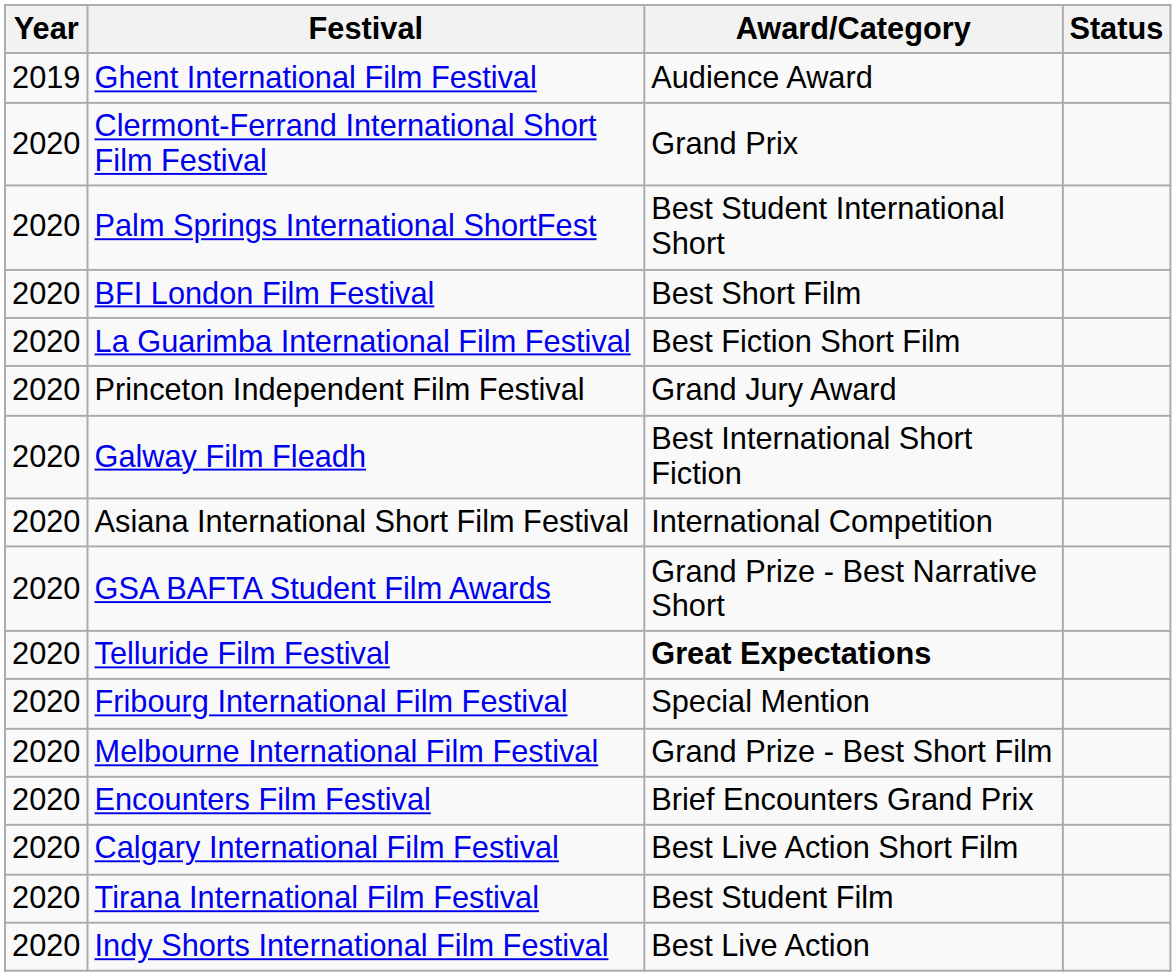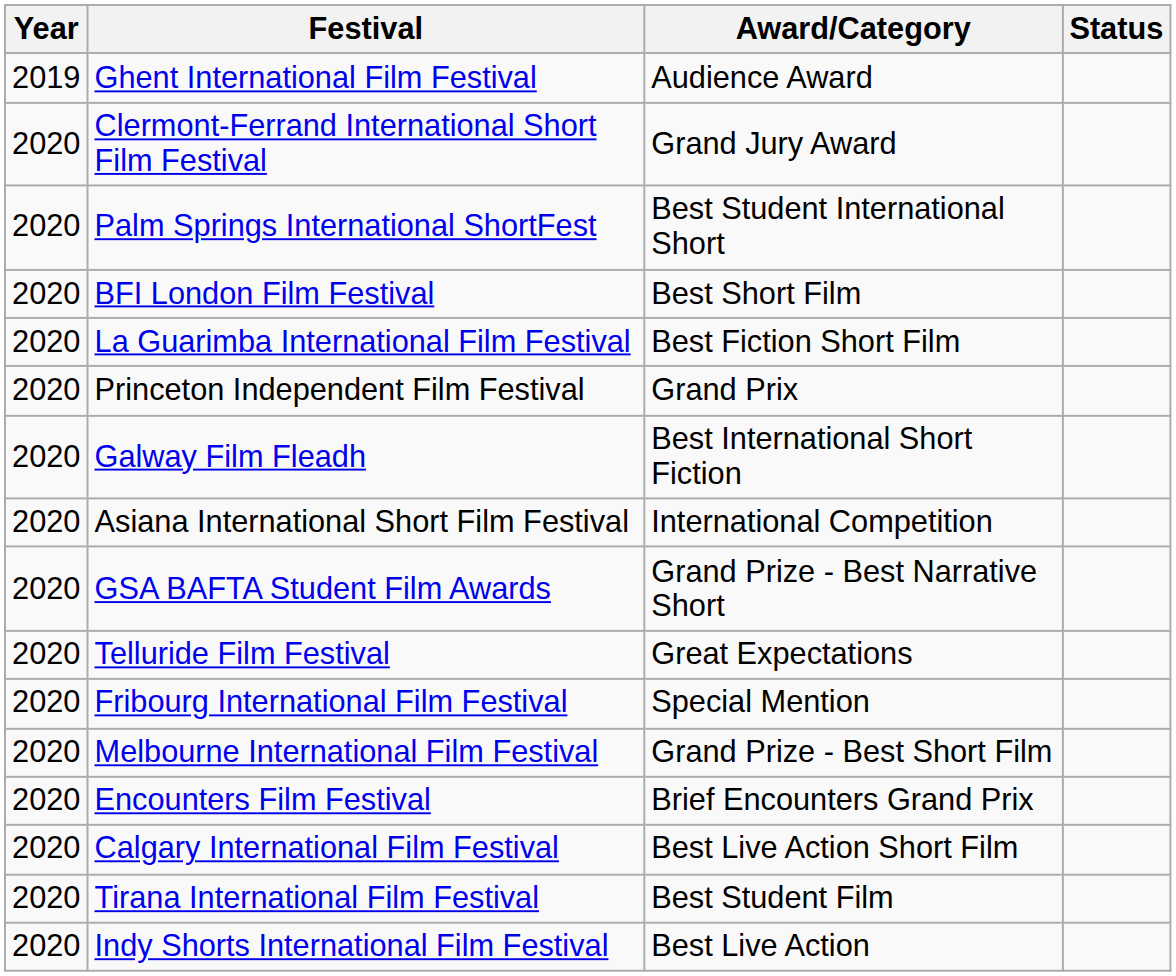 <table class="wikitable">
 <tr>
 <th>Year</th>
 <th>Festival</th>
 <th>Award/Category</th>
 <th>Status</th>
 </tr>
 <tr>
 <td rowspan="1">2019</td>
 <td><a href='#'>Ghent International Film Festival</a></td>
 <td>Audience Award</td>
 <td></td>
 </tr>
 <tr>
 <td>2020</td>
 <td><a href='#'>Clermont-Ferrand International Short Film Festival</a></td>
-<td>Grand Prix</td>
+<td>Grand Jury Award</td>
 <td></td>
 </tr>
 <tr>
 <td>2020</td>
 <td><a href='#'>Palm Springs International ShortFest</a></td>
 <td>Best Student International Short</td>
 <td></td>
 </tr>
 <tr>
 <td>2020</td>
 <td><a href='#'>BFI London Film Festival</a></td>
 <td>Best Short Film</td>
 <td></td>
 </tr>
 <tr>
 <td>2020</td>
 <td><a href='#'>La Guarimba International Film Festival</a></td>
 <td>Best Fiction Short Film</td>
 <td></td>
 </tr>
 <tr>
 <td>2020</td>
 <td>Princeton Independent Film Festival</td>
-<td>Grand Jury Award</td>
+<td>Grand Prix</td>
 <td></td>
 </tr>
 <tr>
 <td>2020</td>
 <td><a href='#'>Galway Film Fleadh</a></td>
 <td>Best International Short Fiction</td>
 <td></td>
 </tr>
 <tr>
 <td>2020</td>
 <td>Asiana International Short Film Festival</td>
 <td>International Competition</td>
 <td></td>
 </tr>
 <tr>
 <td>2020</td>
 <td><a href='#'>GSA BAFTA Student Film Awards</a></td>
 <td>Grand Prize - Best Narrative Short</td>
 <td></td>
 </tr>
 <tr>
 <td>2020</td>
 <td><a href='#'>Telluride Film Festival</a></td>
-<td><strong>Great Expectations</strong></td>
+<td>Great Expectations</td>
 <td></td>
 </tr>
 <tr>
 <td>2020</td>
 <td><a href='#'>Fribourg International Film Festival</a></td>
 <td>Special Mention</td>
 <td></td>
 </tr>
 <tr>
 <td>2020</td>
 <td><a href='#'>Melbourne International Film Festival</a></td>
 <td>Grand Prize - Best Short Film</td>
 <td></td>
 </tr>
 <tr>
 <td>2020</td>
 <td><a href='#'>Encounters Film Festival</a></td>
 <td>Brief Encounters Grand Prix</td>
 <td></td>
 </tr>
 <tr>
 <td>2020</td>
 <td><a href='#'>Calgary International Film Festival</a></td>
 <td>Best Live Action Short Film</td>
 <td></td>
 </tr>
 <tr>
 <td>2020</td>
 <td><a href='#'>Tirana International Film Festival</a></td>
 <td>Best Student Film</td>
 <td></td>
 </tr>
 <tr>
 <td>2020</td>
 <td><a href='#'>Indy Shorts International Film Festival</a></td>
 <td>Best Live Action</td>
 <td></td>
 </tr>
 </table>
